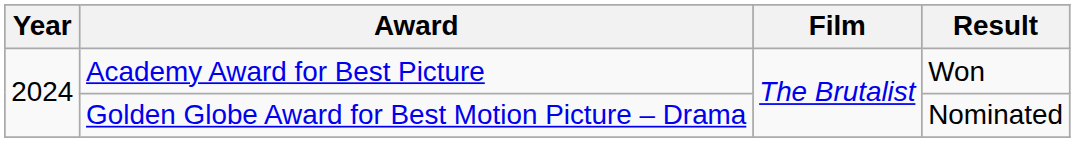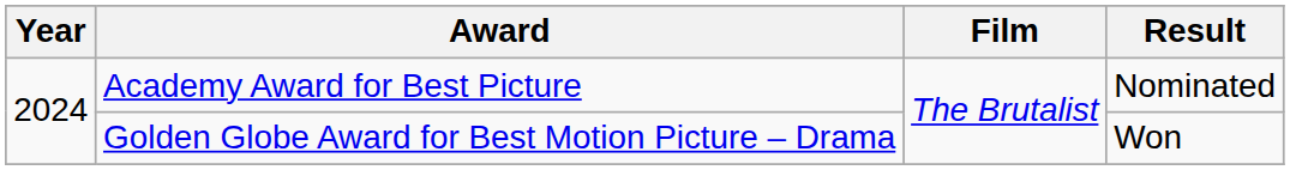 <table class="wikitable">
 <tr>
 <th>Year</th>
 <th>Award</th>
 <th>Film</th>
 <th>Result</th>
 </tr>
 <tr>
 <td rowspan="2">2024</td>
 <td><a href='#'>Academy Award for Best Picture</a></td>
 <td rowspan="2"><em><a href='#'>The Brutalist</a></em></td>
-<td>Won</td>
+<td>Nominated</td>
 </tr>
 <tr>
 <td><a href='#'>Golden Globe Award for Best Motion Picture – Drama</a></td>
-<td>Nominated</td>
+<td>Won</td>
 </tr>
 </table>
